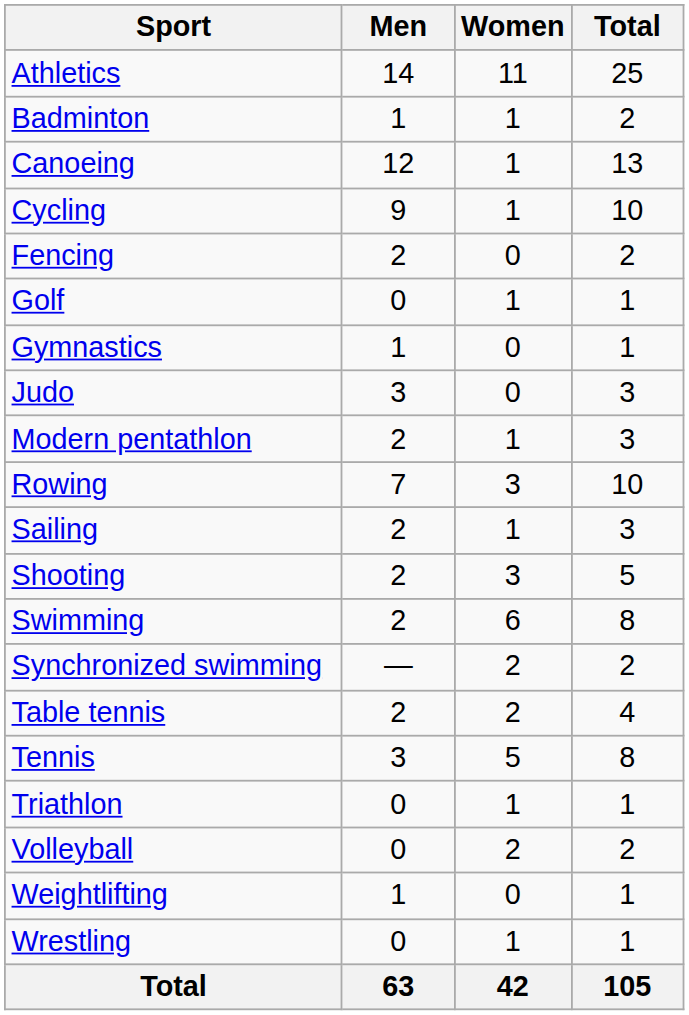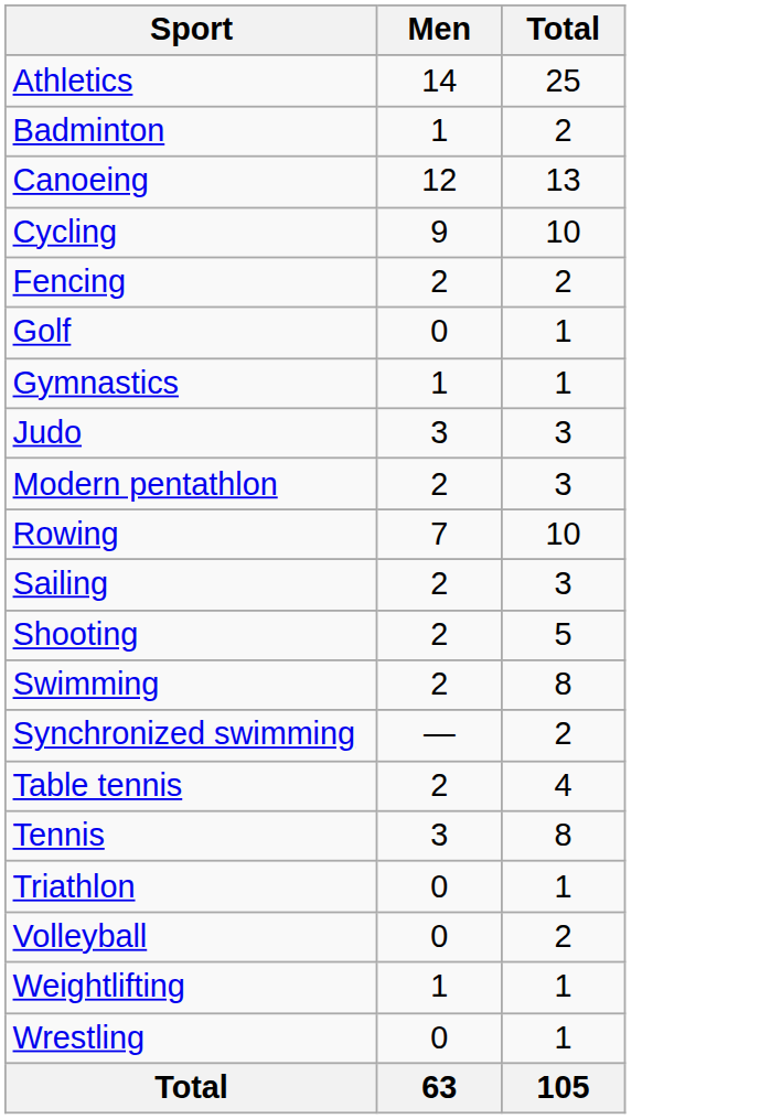 <table class="wikitable sortable" style="text-align:center;">
 <tr>
 <th width=180>Sport</th>
 <th width=55>Men</th>
-<th width=55>Women</th>
 <th width=55>Total</th>
 </tr>
 <tr>
 <td align=left><a href='#'>Athletics</a></td>
 <td>14</td>
-<td>11</td>
 <td>25</td>
 </tr>
 <tr>
 <td align=left><a href='#'>Badminton</a></td>
-<td>1</td>
 <td>1</td>
 <td>2</td>
 </tr>
 <tr>
 <td align=left><a href='#'>Canoeing</a></td>
 <td>12</td>
-<td>1</td>
 <td>13</td>
 </tr>
 <tr>
 <td align=left><a href='#'>Cycling</a></td>
 <td>9</td>
-<td>1</td>
 <td>10</td>
 </tr>
 <tr>
 <td align=left><a href='#'>Fencing</a></td>
 <td>2</td>
-<td>0</td>
 <td>2</td>
 </tr>
 <tr>
 <td align=left><a href='#'>Golf</a></td>
 <td>0</td>
 <td>1</td>
-<td>1</td>
 </tr>
 <tr>
 <td align=left><a href='#'>Gymnastics</a></td>
 <td>1</td>
-<td>0</td>
 <td>1</td>
 </tr>
 <tr>
 <td align=left><a href='#'>Judo</a></td>
 <td>3</td>
-<td>0</td>
 <td>3</td>
 </tr>
 <tr>
 <td align=left><a href='#'>Modern pentathlon</a></td>
 <td>2</td>
-<td>1</td>
 <td>3</td>
 </tr>
 <tr>
 <td align=left><a href='#'>Rowing</a></td>
 <td>7</td>
-<td>3</td>
 <td>10</td>
 </tr>
 <tr>
 <td align=left><a href='#'>Sailing</a></td>
 <td>2</td>
-<td>1</td>
 <td>3</td>
 </tr>
 <tr>
 <td align=left><a href='#'>Shooting</a></td>
 <td>2</td>
-<td>3</td>
 <td>5</td>
 </tr>
 <tr>
 <td align=left><a href='#'>Swimming</a></td>
 <td>2</td>
-<td>6</td>
 <td>8</td>
 </tr>
 <tr>
 <td align=left><a href='#'>Synchronized swimming</a></td>
 <td>—</td>
 <td>2</td>
-<td>2</td>
 </tr>
 <tr>
 <td align=left><a href='#'>Table tennis</a></td>
-<td>2</td>
 <td>2</td>
 <td>4</td>
 </tr>
 <tr>
 <td align=left><a href='#'>Tennis</a></td>
 <td>3</td>
-<td>5</td>
 <td>8</td>
 </tr>
 <tr>
 <td align=left><a href='#'>Triathlon</a></td>
 <td>0</td>
 <td>1</td>
-<td>1</td>
 </tr>
 <tr>
 <td align=left><a href='#'>Volleyball</a></td>
 <td>0</td>
 <td>2</td>
-<td>2</td>
 </tr>
 <tr>
 <td align=left><a href='#'>Weightlifting</a></td>
 <td>1</td>
-<td>0</td>
 <td>1</td>
 </tr>
 <tr>
 <td align=left><a href='#'>Wrestling</a></td>
 <td>0</td>
 <td>1</td>
-<td>1</td>
 </tr>
 <tr class="sortbottom">
 <th>Total</th>
 <th>63</th>
-<th>42</th>
 <th>105</th>
 </tr>
 </table>
